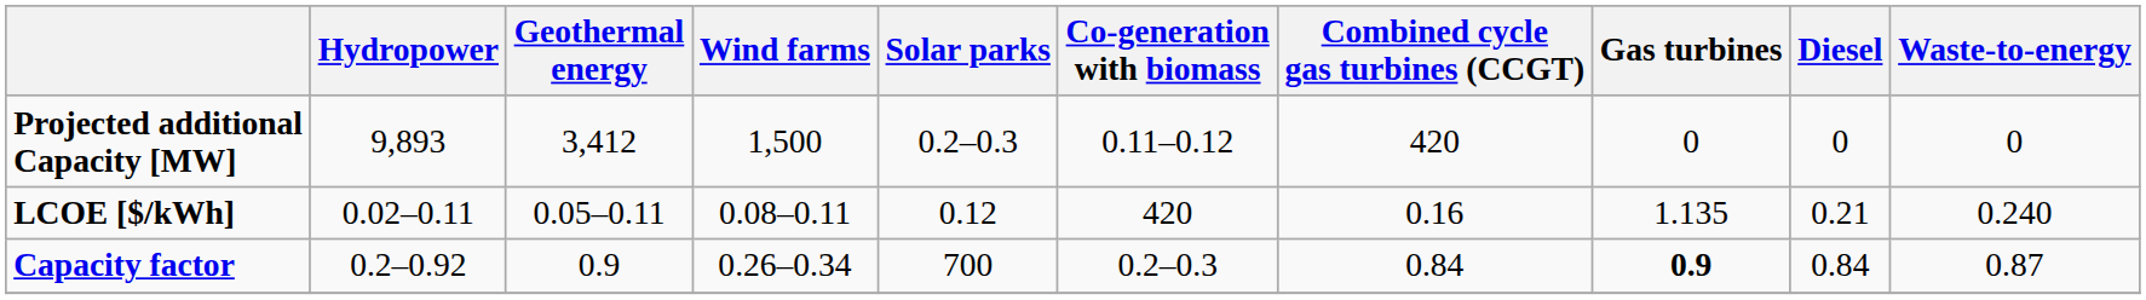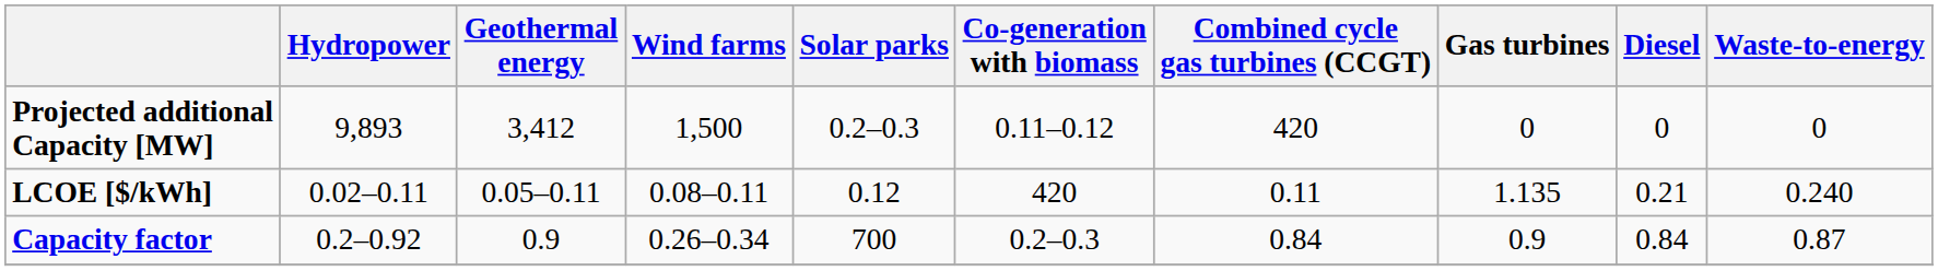 <table class="wikitable">
 <tr>
 <th style="text-align:center"></th>
 <th><a href='#'>Hydropower</a></th>
 <th><a href='#'>Geothermal<br>energy</a></th>
 <th><a href='#'>Wind farms</a></th>
 <th><a href='#'>Solar parks</a></th>
 <th><a href='#'>Co-generation</a><br>with <a href='#'>biomass</a></th>
 <th><a href='#'>Combined cycle</a><br><a href='#'>gas turbines</a> (CCGT)</th>
 <th>Gas turbines</th>
 <th><a href='#'>Diesel</a></th>
 <th><a href='#'>Waste-to-energy</a></th>
 </tr>
 <tr>
 <td><strong>Projected additional<br>Capacity [MW]</strong></td>
 <td style="text-align:center">9,893</td>
 <td style="text-align:center">3,412</td>
 <td style="text-align:center">1,500</td>
 <td style="text-align:center">0.2–0.3</td>
 <td style="text-align:center">0.11–0.12</td>
 <td style="text-align:center">420</td>
 <td style="text-align:center">0</td>
 <td style="text-align:center">0</td>
 <td style="text-align:center">0</td>
 </tr>
 <tr>
 <td><strong>LCOE [$/kWh]</strong></td>
 <td style="text-align:center">0.02–0.11</td>
 <td style="text-align:center">0.05–0.11</td>
 <td style="text-align:center">0.08–0.11</td>
 <td style="text-align:center">0.12</td>
 <td style="text-align:center">420</td>
-<td style="text-align:center">0.16</td>
+<td style="text-align:center">0.11</td>
 <td style="text-align:center">1.135</td>
 <td style="text-align:center">0.21</td>
 <td style="text-align:center">0.240</td>
 </tr>
 <tr>
 <td><strong><a href='#'>Capacity factor</a></strong></td>
 <td style="text-align:center">0.2–0.92</td>
 <td style="text-align:center">0.9</td>
 <td style="text-align:center">0.26–0.34</td>
 <td style="text-align:center">700</td>
 <td style="text-align:center">0.2–0.3</td>
 <td style="text-align:center">0.84</td>
-<td style="text-align:center"><strong>0.9</strong></td>
+<td style="text-align:center">0.9</td>
 <td style="text-align:center">0.84</td>
 <td style="text-align:center">0.87</td>
 </tr>
 <tr>
 </tr>
 </table>
